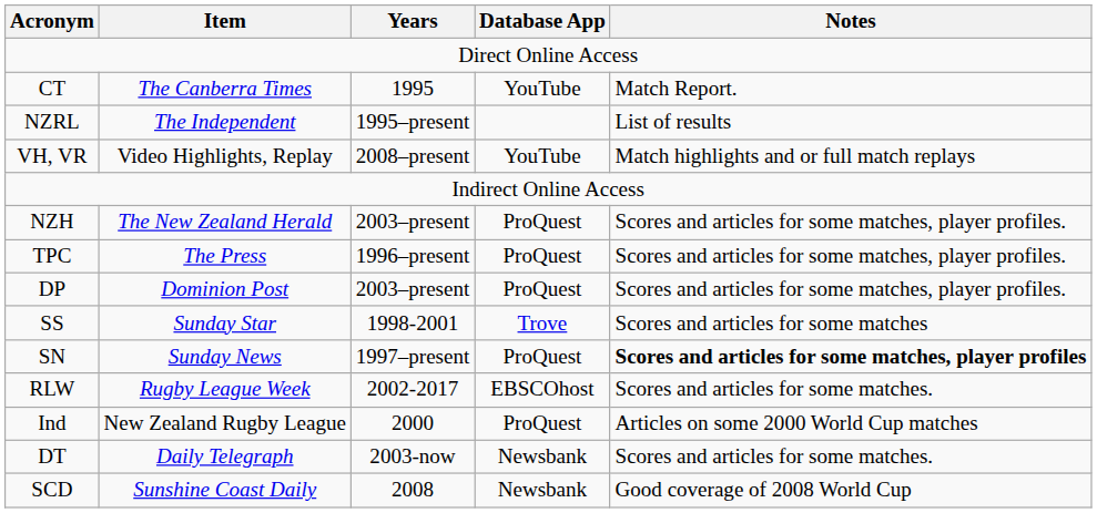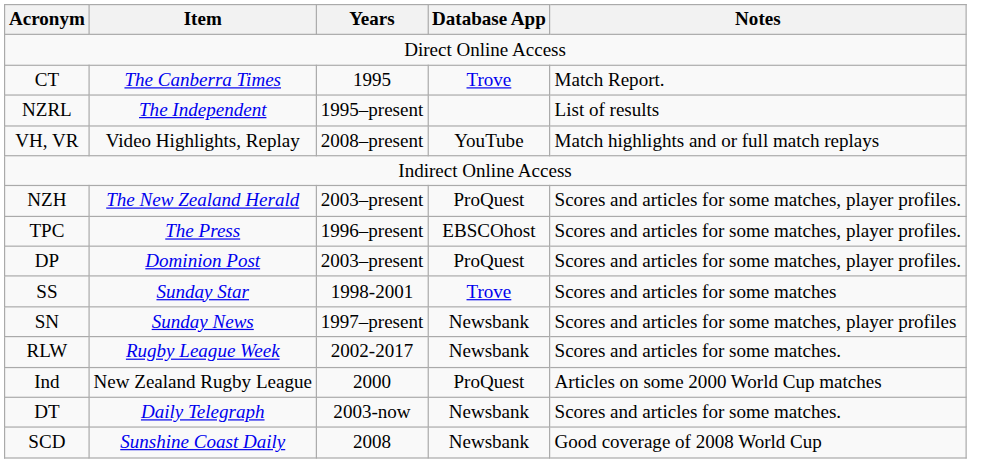 <table class=wikitable style="text-align:center;">
 <tr>
 <th>Acronym</th>
 <th>Item</th>
 <th>Years</th>
 <th>Database App</th>
 <th>Notes</th>
 </tr>
 <tr>
 <td colspan=5 align=center>Direct Online Access</td>
 </tr>
 <tr>
 <td>CT</td>
 <td><em><a href='#'>The Canberra Times</a></em></td>
 <td>1995</td>
-<td>YouTube</td>
+<td><a href='#'>Trove</a></td>
 <td align=left>Match Report.</td>
 </tr>
 <tr>
 <td>NZRL</td>
 <td><em><a href='#'>The Independent</a></em></td>
 <td>1995–present</td>
 <td></td>
 <td align=left>List of results</td>
 </tr>
 <tr>
 <td>VH, VR</td>
 <td>Video Highlights, Replay</td>
 <td>2008–present</td>
 <td>YouTube</td>
 <td align=left>Match highlights and or full match replays</td>
 </tr>
 <tr>
 <td colspan=5>Indirect Online Access</td>
 </tr>
 <tr>
 <td>NZH</td>
 <td><em><a href='#'>The New Zealand Herald</a></em></td>
 <td>2003–present</td>
 <td>ProQuest</td>
 <td align=left>Scores and articles for some matches, player profiles.</td>
 </tr>
 <tr>
 <td>TPC</td>
 <td><em><a href='#'>The Press</a></em></td>
 <td>1996–present</td>
-<td>ProQuest</td>
+<td>EBSCOhost</td>
 <td align=left>Scores and articles for some matches, player profiles.</td>
 </tr>
 <tr>
 <td>DP</td>
 <td><em><a href='#'>Dominion Post</a></em></td>
 <td>2003–present</td>
 <td>ProQuest</td>
 <td align=left>Scores and articles for some matches, player profiles.</td>
 </tr>
 <tr>
 <td>SS</td>
 <td><em><a href='#'>Sunday Star</a></em></td>
 <td>1998-2001</td>
 <td><a href='#'>Trove</a></td>
 <td align=left>Scores and articles for some matches</td>
 </tr>
 <tr>
 <td>SN</td>
 <td><em><a href='#'>Sunday News</a></em></td>
 <td>1997–present</td>
-<td>ProQuest</td>
-<td align=left><strong>Scores and articles for some matches, player profiles</strong></td>
+<td>Newsbank</td>
+<td align=left>Scores and articles for some matches, player profiles</td>
 </tr>
 <tr>
 <td>RLW</td>
 <td><em><a href='#'>Rugby League Week</a></em></td>
 <td>2002-2017</td>
-<td>EBSCOhost</td>
+<td>Newsbank</td>
 <td align=left>Scores and articles for some matches.</td>
 </tr>
 <tr>
 <td>Ind</td>
 <td>New Zealand Rugby League</td>
 <td>2000</td>
 <td>ProQuest</td>
 <td align=left>Articles on some 2000 World Cup matches</td>
 </tr>
 <tr>
 <td>DT</td>
 <td><em><a href='#'>Daily Telegraph</a></em></td>
 <td>2003-now</td>
 <td>Newsbank</td>
 <td align=left>Scores and articles for some matches.</td>
 </tr>
 <tr>
 <td>SCD</td>
 <td><em><a href='#'>Sunshine Coast Daily</a></em></td>
 <td>2008</td>
 <td>Newsbank</td>
 <td align=left>Good coverage of 2008 World Cup</td>
 </tr>
 </table>
